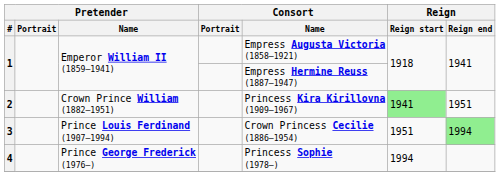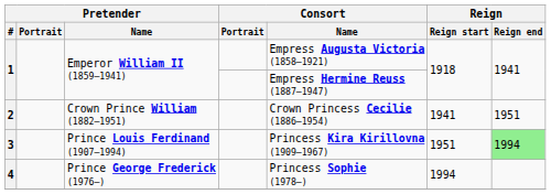 <table class="wikitable">
 <tr>
 <th colspan=3>Pretender</th>
 <th colspan=2>Consort</th>
 <th colspan=2>Reign</th>
 </tr>
 <tr>
 <th><small>#</small></th>
 <th><small>Portrait</small></th>
 <th><small>Name</small></th>
 <th><small>Portrait</small></th>
 <th><small>Name</small></th>
 <th><small>Reign start</small></th>
 <th><small>Reign end</small></th>
 </tr>
 <tr>
 <th rowspan=2>1</th>
 <td rowspan=2></td>
 <td rowspan=2>Emperor <strong><a href='#'>William II</a></strong><br><small>(1859–1941)</small></td>
 <td></td>
 <td>Empress <strong><a href='#'>Augusta Victoria</a></strong><br><small>(1858–1921)</small></td>
 <td rowspan=2> 1918</td>
 <td rowspan=2> 1941</td>
 </tr>
 <tr>
 <td></td>
 <td>Empress <strong><a href='#'>Hermine Reuss</a></strong><br><small>(1887–1947)</small></td>
 </tr>
 <tr>
 <th>2</th>
 <td></td>
 <td>Crown Prince <strong><a href='#'>William</a></strong><br><small>(1882–1951)</small></td>
 <td></td>
-<td>Princess <strong><a href='#'>Kira Kirillovna</a></strong><br><small>(1909–1967)</small></td>
-<td style="background: lightgreen;"> 1941</td>
+<td>Crown Princess <strong><a href='#'>Cecilie</a></strong><br><small>(1886–1954)</small></td>
+<td> 1941</td>
 <td> 1951</td>
 </tr>
 <tr>
 <th>3</th>
 <td></td>
 <td>Prince <strong><a href='#'>Louis Ferdinand</a></strong><br><small>(1907–1994)</small></td>
 <td></td>
-<td>Crown Princess <strong><a href='#'>Cecilie</a></strong><br><small>(1886–1954)</small></td>
+<td>Princess <strong><a href='#'>Kira Kirillovna</a></strong><br><small>(1909–1967)</small></td>
 <td> 1951</td>
 <td style="background: lightgreen;"> 1994</td>
 </tr>
 <tr>
 <th>4</th>
 <td></td>
 <td>Prince <strong><a href='#'>George Frederick</a></strong><br><small>(1976–)</small></td>
 <td></td>
 <td>Princess <strong><a href='#'>Sophie</a></strong><br><small>(1978–)</small></td>
 <td> 1994</td>
 <td></td>
 </tr>
 <tr>
 </tr>
 </table>
